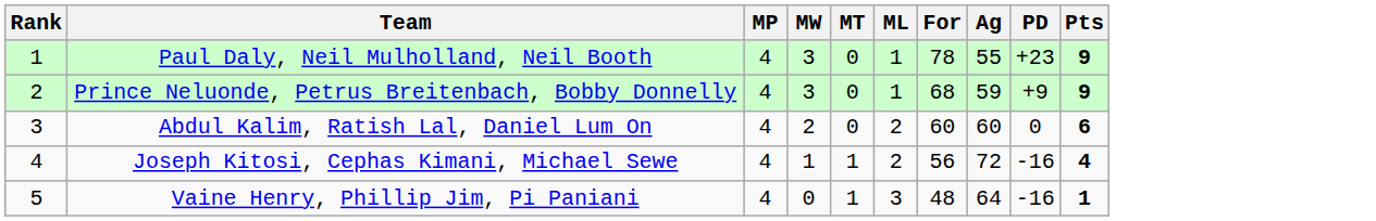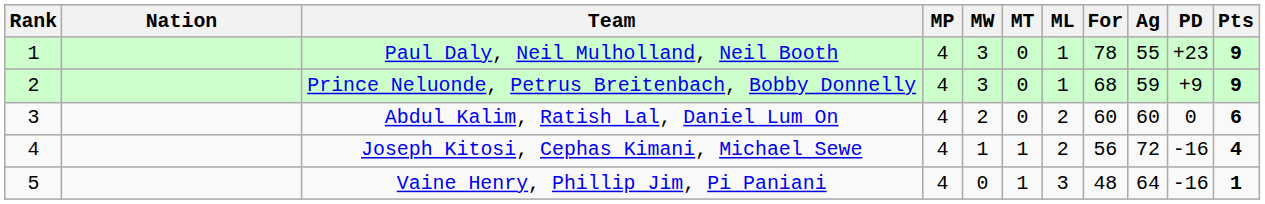 <table class=wikitable style="text-align:center">
 <tr>
 <th width=20>Rank</th>
+<th width=150>Nation</th>
 <th width=400>Team</th>
 <th width=20>MP</th>
 <th width=20>MW</th>
 <th width=20>MT</th>
 <th width=20>ML</th>
 <th width=20>For</th>
 <th width=20>Ag</th>
 <th width=20>PD</th>
 <th width=20>Pts</th>
 </tr>
 <tr bgcolor="#ccffcc">
 <td>1</td>
+<td align=left><strong></strong></td>
 <td><a href='#'>Paul Daly</a>, <a href='#'>Neil Mulholland</a>, <a href='#'>Neil Booth</a></td>
 <td>4</td>
 <td>3</td>
 <td>0</td>
 <td>1</td>
 <td>78</td>
 <td>55</td>
 <td>+23</td>
 <td><strong>9</strong></td>
 </tr>
 <tr bgcolor="#ccffcc">
 <td>2</td>
+<td align=left><strong></strong></td>
 <td><a href='#'>Prince Neluonde</a>, <a href='#'>Petrus Breitenbach</a>, <a href='#'>Bobby Donnelly</a></td>
 <td>4</td>
 <td>3</td>
 <td>0</td>
 <td>1</td>
 <td>68</td>
 <td>59</td>
 <td>+9</td>
 <td><strong>9</strong></td>
 </tr>
 <tr>
 <td>3</td>
+<td align=left></td>
 <td><a href='#'>Abdul Kalim</a>, <a href='#'>Ratish Lal</a>, <a href='#'>Daniel Lum On</a></td>
 <td>4</td>
 <td>2</td>
 <td>0</td>
 <td>2</td>
 <td>60</td>
 <td>60</td>
 <td>0</td>
 <td><strong>6</strong></td>
 </tr>
 <tr>
 <td>4</td>
+<td align=left></td>
 <td><a href='#'>Joseph Kitosi</a>, <a href='#'>Cephas Kimani</a>, <a href='#'>Michael Sewe</a></td>
 <td>4</td>
 <td>1</td>
 <td>1</td>
 <td>2</td>
 <td>56</td>
 <td>72</td>
 <td>-16</td>
 <td><strong>4</strong></td>
 </tr>
 <tr>
 <td>5</td>
+<td align=left></td>
 <td><a href='#'>Vaine Henry</a>, <a href='#'>Phillip Jim</a>, <a href='#'>Pi Paniani</a></td>
 <td>4</td>
 <td>0</td>
 <td>1</td>
 <td>3</td>
 <td>48</td>
 <td>64</td>
 <td>-16</td>
 <td><strong>1</strong></td>
 </tr>
 </table>
